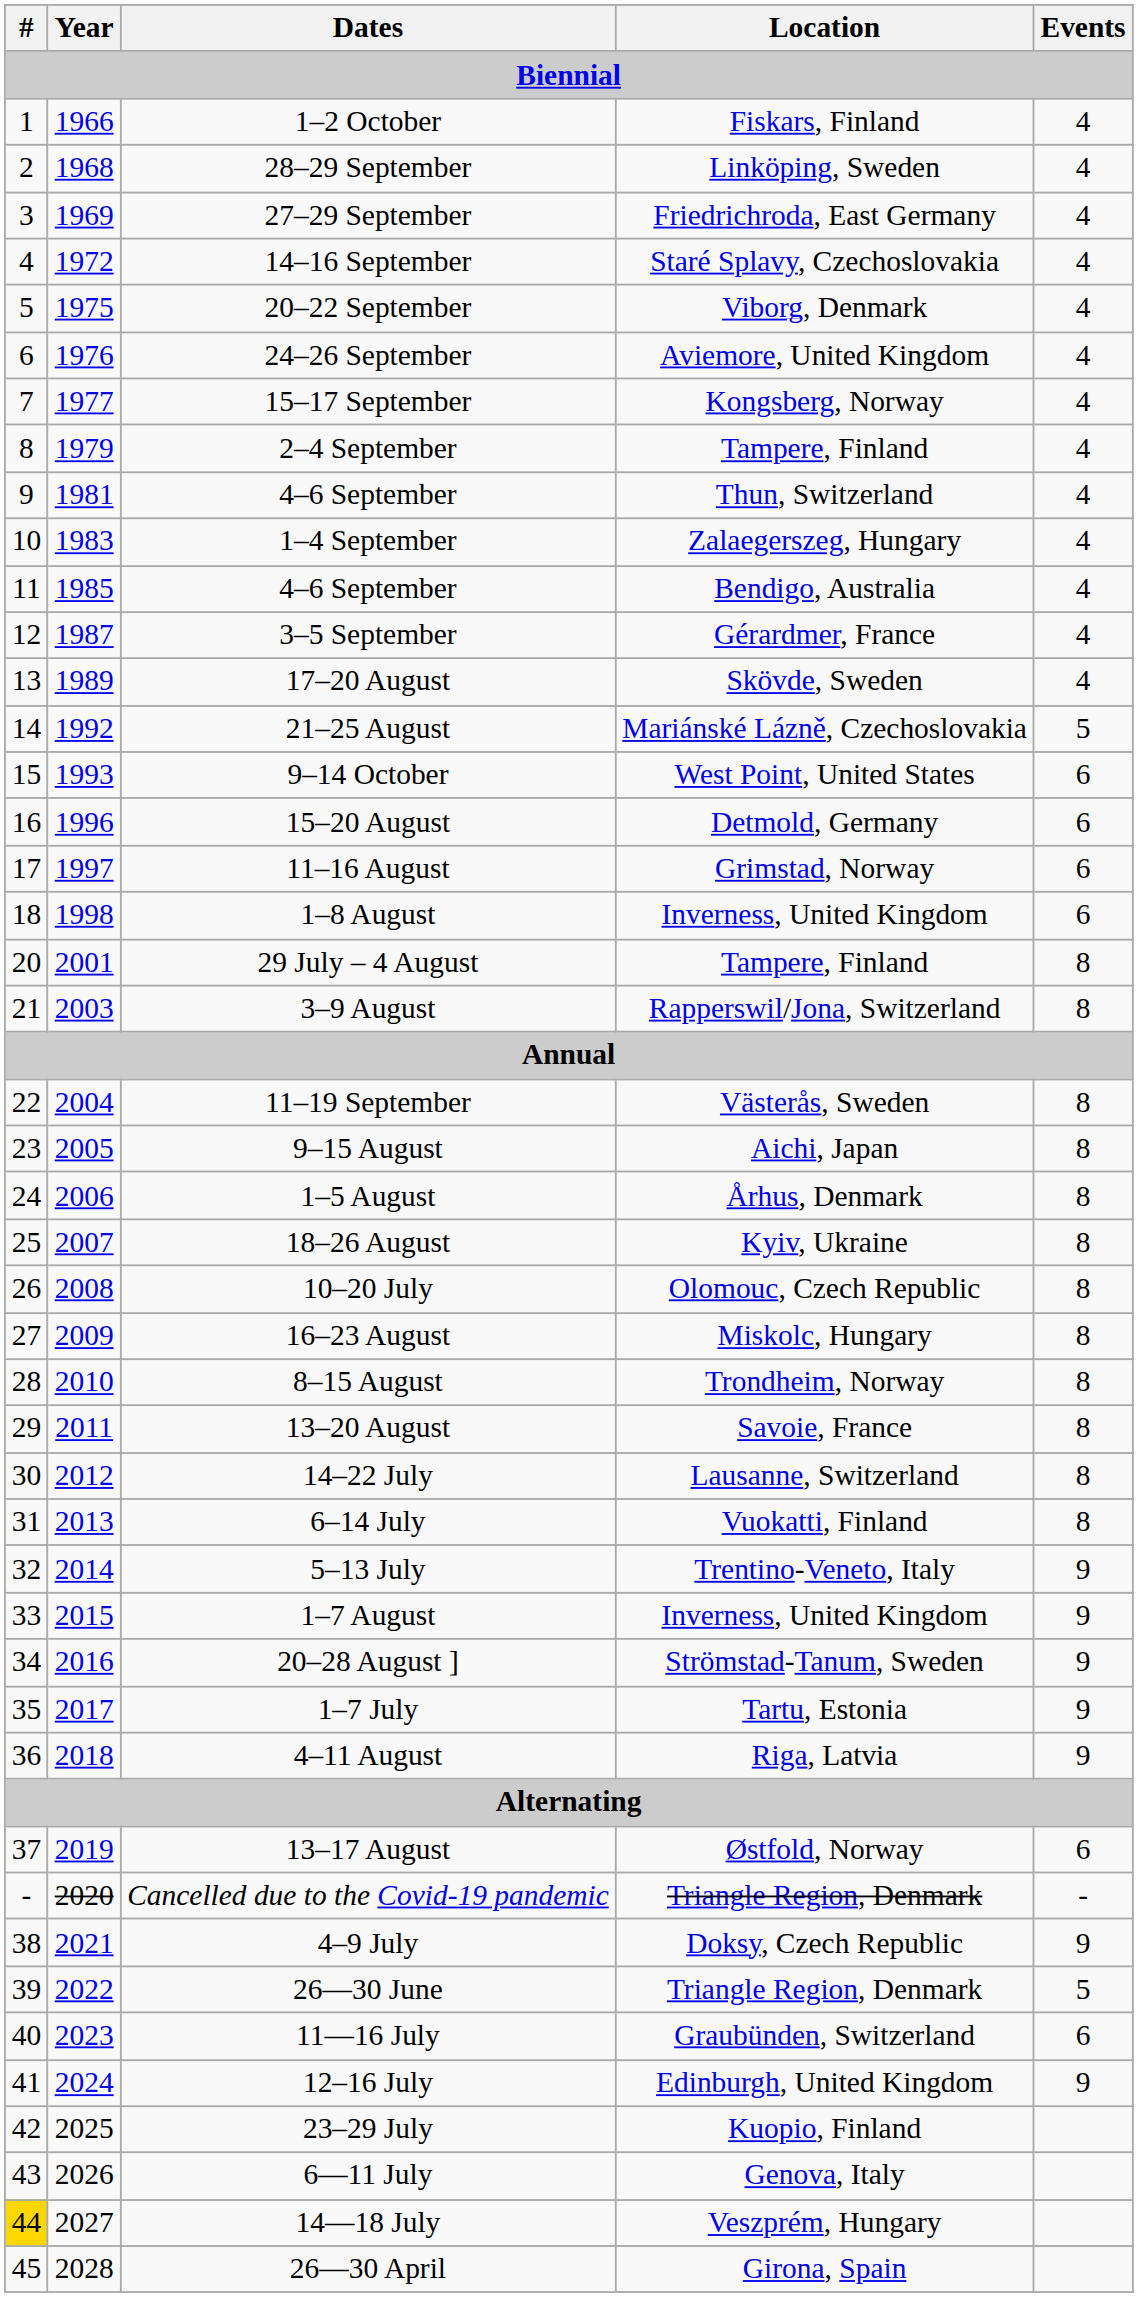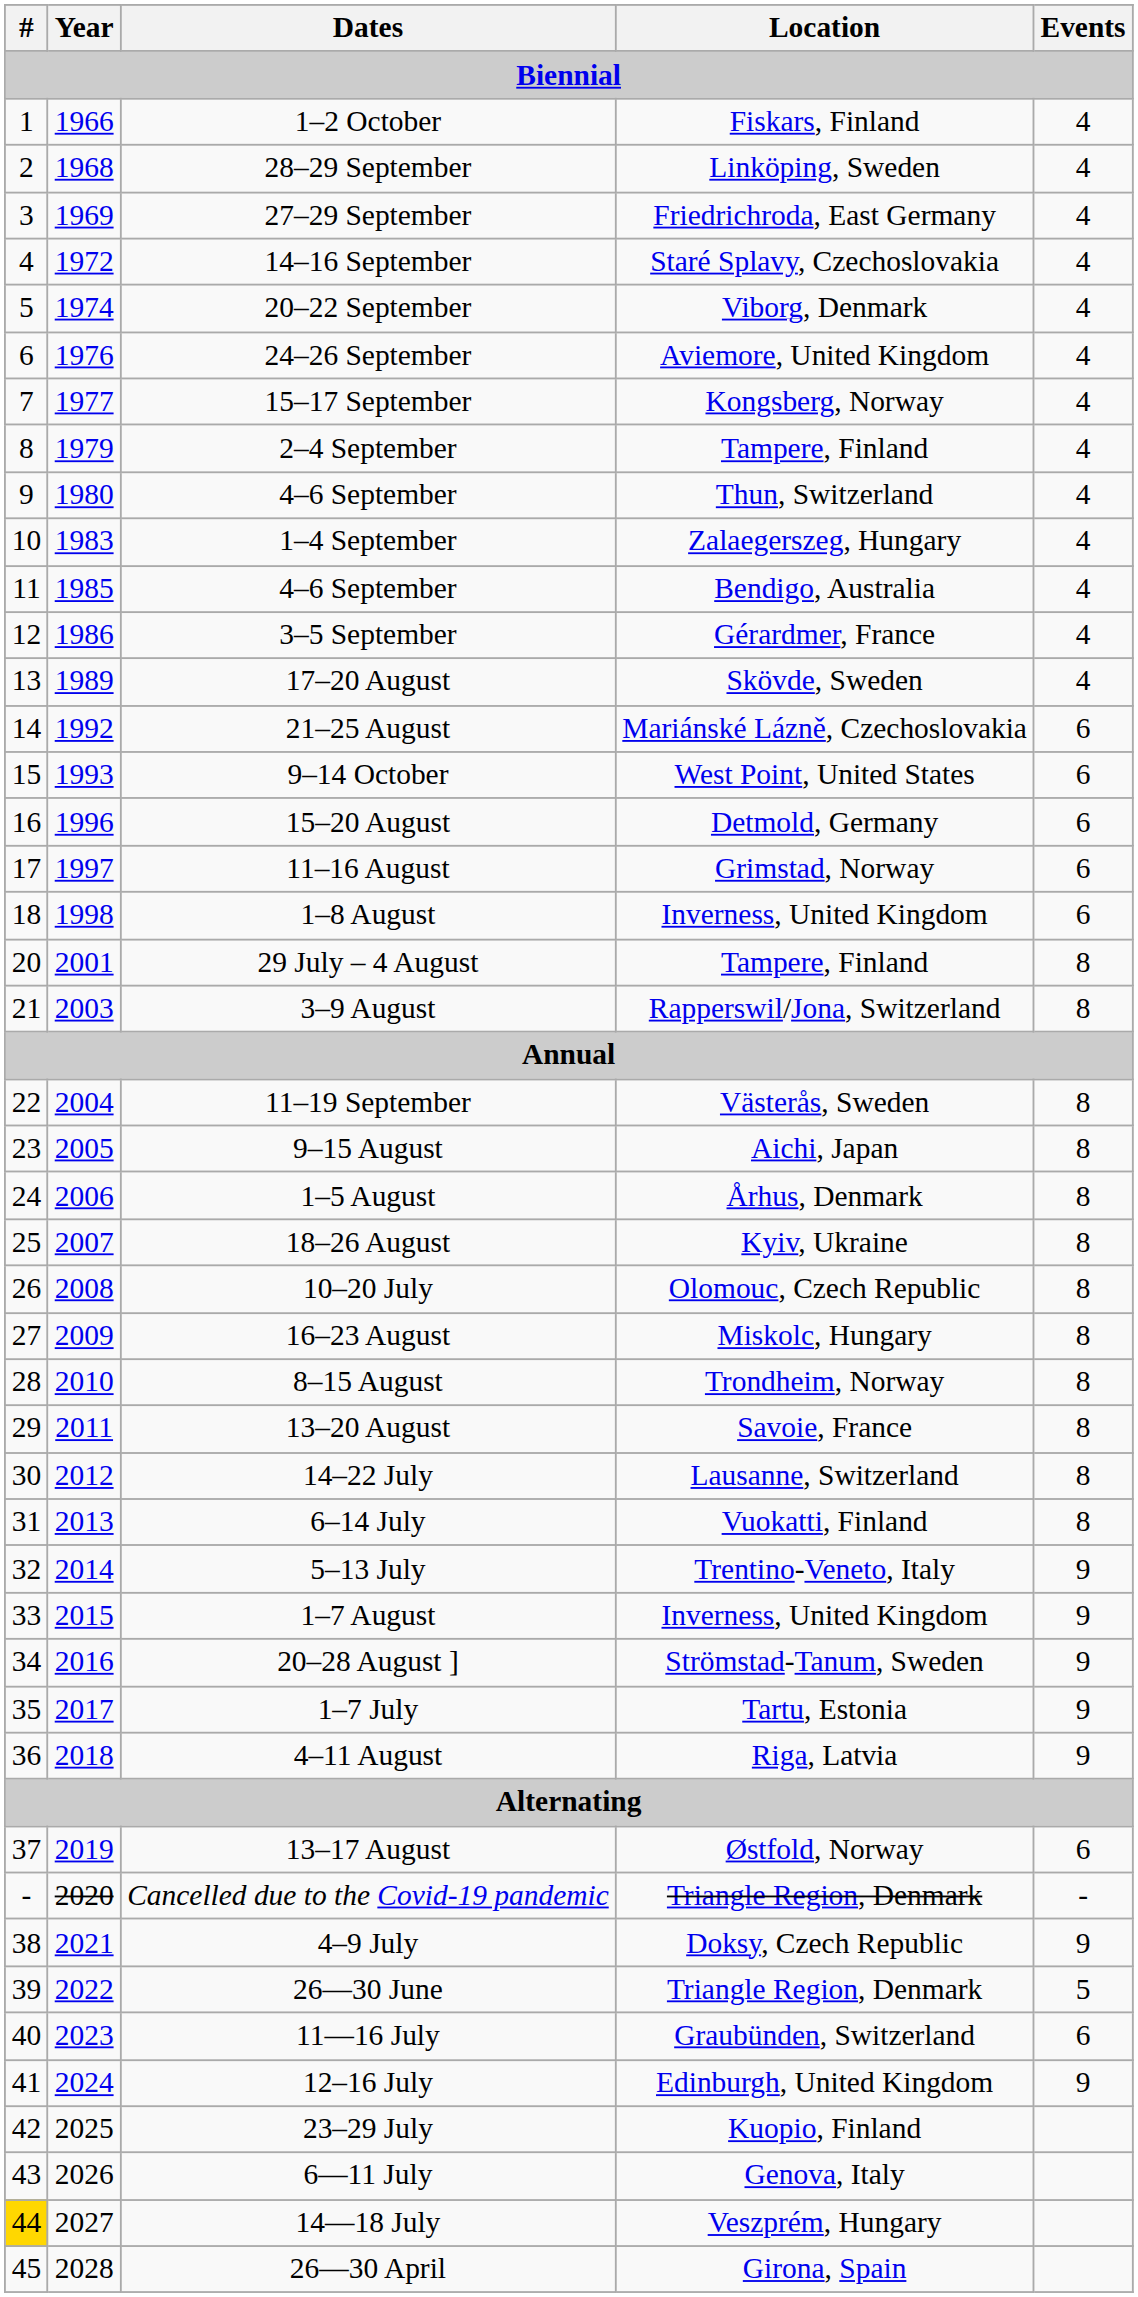 <table class="wikitable" style="text-align:center;">
 <tr>
 <th>#</th>
 <th>Year</th>
 <th>Dates</th>
 <th>Location</th>
 <th>Events</th>
 </tr>
 <tr>
 <td colspan="5" bgcolor="#cccccc"align=center><strong><a href='#'>Biennial</a></strong></td>
 </tr>
 <tr>
 <td>1</td>
 <td><a href='#'>1966</a></td>
 <td>1–2 October</td>
 <td> <a href='#'>Fiskars</a>, Finland</td>
 <td>4</td>
 </tr>
 <tr>
 <td>2</td>
 <td><a href='#'>1968</a></td>
 <td>28–29 September</td>
 <td> <a href='#'>Linköping</a>, Sweden</td>
 <td>4</td>
 </tr>
 <tr>
 <td>3</td>
 <td><a href='#'>1969</a></td>
 <td>27–29 September</td>
 <td> <a href='#'>Friedrichroda</a>, East Germany</td>
 <td>4</td>
 </tr>
 <tr>
 <td>4</td>
 <td><a href='#'>1972</a></td>
 <td>14–16 September</td>
 <td> <a href='#'>Staré Splavy</a>, Czechoslovakia</td>
 <td>4</td>
 </tr>
 <tr>
 <td>5</td>
-<td><a href='#'>1975</a></td>
+<td><a href='#'>1974</a></td>
 <td>20–22 September</td>
 <td> <a href='#'>Viborg</a>, Denmark</td>
 <td>4</td>
 </tr>
 <tr>
 <td>6</td>
 <td><a href='#'>1976</a></td>
 <td>24–26 September</td>
 <td> <a href='#'>Aviemore</a>, United Kingdom</td>
 <td>4</td>
 </tr>
 <tr>
 <td>7</td>
 <td><a href='#'>1977</a></td>
 <td>15–17 September</td>
 <td> <a href='#'>Kongsberg</a>, Norway</td>
 <td>4</td>
 </tr>
 <tr>
 <td>8</td>
 <td><a href='#'>1979</a></td>
 <td>2–4 September</td>
 <td> <a href='#'>Tampere</a>, Finland</td>
 <td>4</td>
 </tr>
 <tr>
 <td>9</td>
-<td><a href='#'>1981</a></td>
+<td><a href='#'>1980</a></td>
 <td>4–6 September</td>
 <td> <a href='#'>Thun</a>, Switzerland</td>
 <td>4</td>
 </tr>
 <tr>
 <td>10</td>
 <td><a href='#'>1983</a></td>
 <td>1–4 September</td>
 <td> <a href='#'>Zalaegerszeg</a>, Hungary</td>
 <td>4</td>
 </tr>
 <tr>
 <td>11</td>
 <td><a href='#'>1985</a></td>
 <td>4–6 September</td>
 <td> <a href='#'>Bendigo</a>, Australia</td>
 <td>4</td>
 </tr>
 <tr>
 <td>12</td>
-<td><a href='#'>1987</a></td>
+<td><a href='#'>1986</a></td>
 <td>3–5 September</td>
 <td> <a href='#'>Gérardmer</a>, France</td>
 <td>4</td>
 </tr>
 <tr>
 <td>13</td>
 <td><a href='#'>1989</a></td>
 <td>17–20 August</td>
 <td> <a href='#'>Skövde</a>, Sweden</td>
 <td>4</td>
 </tr>
 <tr>
 <td>14</td>
 <td><a href='#'>1992</a></td>
 <td>21–25 August</td>
 <td> <a href='#'>Mariánské Lázně</a>, Czechoslovakia</td>
-<td>5</td>
+<td>6</td>
 </tr>
 <tr>
 <td>15</td>
 <td><a href='#'>1993</a></td>
 <td>9–14 October</td>
 <td> <a href='#'>West Point</a>, United States</td>
 <td>6</td>
 </tr>
 <tr>
 <td>16</td>
 <td><a href='#'>1996</a></td>
 <td>15–20 August</td>
 <td> <a href='#'>Detmold</a>, Germany</td>
 <td>6</td>
 </tr>
 <tr>
 <td>17</td>
 <td><a href='#'>1997</a></td>
 <td>11–16 August</td>
 <td> <a href='#'>Grimstad</a>, Norway</td>
 <td>6</td>
 </tr>
 <tr>
 <td>18</td>
 <td><a href='#'>1998</a></td>
 <td>1–8 August</td>
 <td> <a href='#'>Inverness</a>, United Kingdom</td>
 <td>6</td>
 </tr>
 <tr>
 <td>20</td>
 <td><a href='#'>2001</a></td>
 <td>29 July – 4 August</td>
 <td> <a href='#'>Tampere</a>, Finland</td>
 <td>8</td>
 </tr>
 <tr>
 <td>21</td>
 <td><a href='#'>2003</a></td>
 <td>3–9 August</td>
 <td> <a href='#'>Rapperswil</a>/<a href='#'>Jona</a>, Switzerland</td>
 <td>8</td>
 </tr>
 <tr>
 <td colspan="5" bgcolor="#cccccc"align=center><strong>Annual</strong></td>
 </tr>
 <tr>
 <td>22</td>
 <td><a href='#'>2004</a></td>
 <td>11–19 September</td>
 <td> <a href='#'>Västerås</a>, Sweden</td>
 <td>8</td>
 </tr>
 <tr>
 <td>23</td>
 <td><a href='#'>2005</a></td>
 <td>9–15 August</td>
 <td> <a href='#'>Aichi</a>, Japan</td>
 <td>8</td>
 </tr>
 <tr>
 <td>24</td>
 <td><a href='#'>2006</a></td>
 <td>1–5 August</td>
 <td> <a href='#'>Århus</a>, Denmark</td>
 <td>8</td>
 </tr>
 <tr>
 <td>25</td>
 <td><a href='#'>2007</a></td>
 <td>18–26 August</td>
 <td> <a href='#'>Kyiv</a>, Ukraine</td>
 <td>8</td>
 </tr>
 <tr>
 <td>26</td>
 <td><a href='#'>2008</a></td>
 <td>10–20 July</td>
 <td> <a href='#'>Olomouc</a>, Czech Republic</td>
 <td>8</td>
 </tr>
 <tr>
 <td>27</td>
 <td><a href='#'>2009</a></td>
 <td>16–23 August</td>
 <td> <a href='#'>Miskolc</a>, Hungary</td>
 <td>8</td>
 </tr>
 <tr>
 <td>28</td>
 <td><a href='#'>2010</a></td>
 <td>8–15 August</td>
 <td> <a href='#'>Trondheim</a>, Norway</td>
 <td>8</td>
 </tr>
 <tr>
 <td>29</td>
 <td><a href='#'>2011</a></td>
 <td>13–20 August</td>
 <td> <a href='#'>Savoie</a>, France</td>
 <td>8</td>
 </tr>
 <tr>
 <td>30</td>
 <td><a href='#'>2012</a></td>
 <td>14–22 July</td>
 <td> <a href='#'>Lausanne</a>, Switzerland</td>
 <td>8</td>
 </tr>
 <tr>
 <td>31</td>
 <td><a href='#'>2013</a></td>
 <td>6–14 July</td>
 <td> <a href='#'>Vuokatti</a>, Finland</td>
 <td>8</td>
 </tr>
 <tr>
 <td>32</td>
 <td><a href='#'>2014</a></td>
 <td>5–13 July</td>
 <td> <a href='#'>Trentino</a>-<a href='#'>Veneto</a>, Italy</td>
 <td>9</td>
 </tr>
 <tr>
 <td>33</td>
 <td><a href='#'>2015</a></td>
 <td>1–7 August</td>
 <td> <a href='#'>Inverness</a>, United Kingdom</td>
 <td>9</td>
 </tr>
 <tr>
 <td>34</td>
 <td><a href='#'>2016</a></td>
 <td>20–28 August ]</td>
 <td> <a href='#'>Strömstad</a>-<a href='#'>Tanum</a>, Sweden</td>
 <td>9</td>
 </tr>
 <tr>
 <td>35</td>
 <td><a href='#'>2017</a></td>
 <td>1–7 July</td>
 <td> <a href='#'>Tartu</a>, Estonia</td>
 <td>9</td>
 </tr>
 <tr>
 <td>36</td>
 <td><a href='#'>2018</a></td>
 <td>4–11 August</td>
 <td> <a href='#'>Riga</a>, Latvia</td>
 <td>9</td>
 </tr>
 <tr>
 <td colspan="5" bgcolor="#cccccc"align=center><strong>Alternating</strong></td>
 </tr>
 <tr>
 <td>37</td>
 <td><a href='#'>2019</a></td>
 <td>13–17 August</td>
 <td> <a href='#'>Østfold</a>, Norway</td>
 <td>6</td>
 </tr>
 <tr>
 <td>-</td>
 <td><s>2020</s></td>
 <td><em>Cancelled due to the <a href='#'>Covid-19 pandemic</a></em></td>
 <td> <s><a href='#'>Triangle Region</a>, Denmark</s></td>
 <td>-</td>
 </tr>
 <tr>
 <td>38</td>
 <td><a href='#'>2021</a></td>
 <td>4–9 July</td>
 <td> <a href='#'>Doksy</a>, Czech Republic </td>
 <td>9</td>
 </tr>
 <tr>
 <td>39</td>
 <td><a href='#'>2022</a></td>
 <td>26—30 June</td>
 <td> <a href='#'>Triangle Region</a>, Denmark</td>
 <td>5</td>
 </tr>
 <tr>
 <td>40</td>
 <td><a href='#'>2023</a></td>
 <td>11—16 July</td>
 <td> <a href='#'>Graubünden</a>, Switzerland</td>
 <td>6</td>
 </tr>
 <tr>
 <td>41</td>
 <td><a href='#'>2024</a></td>
 <td>12–16 July</td>
 <td> <a href='#'>Edinburgh</a>, United Kingdom</td>
 <td>9</td>
 </tr>
 <tr>
 <td>42</td>
 <td>2025</td>
 <td>23–29 July</td>
 <td> <a href='#'>Kuopio</a>, Finland</td>
 <td></td>
 </tr>
 <tr>
 <td>43</td>
 <td>2026</td>
 <td>6—11 July</td>
 <td> <a href='#'>Genova</a>, Italy</td>
 <td></td>
 </tr>
 <tr>
 <td style="background: gold;">44</td>
 <td>2027</td>
 <td>14—18 July</td>
 <td> <a href='#'>Veszprém</a>, Hungary</td>
 <td></td>
 </tr>
 <tr>
 <td>45</td>
 <td>2028</td>
 <td>26—30 April</td>
 <td> <a href='#'>Girona</a>, <a href='#'>Spain</a></td>
 <td></td>
 </tr>
 </table>
